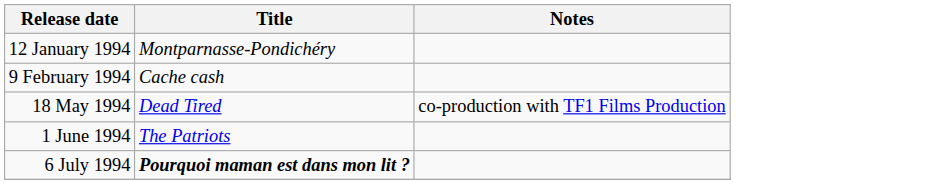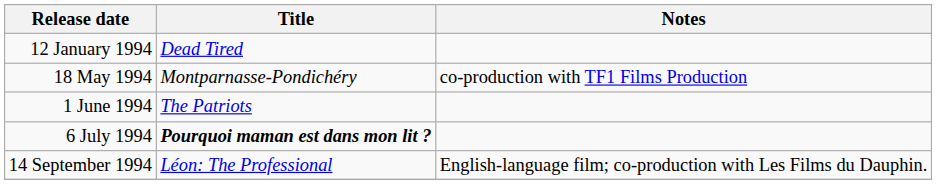 <table class="wikitable sortable">
 <tr>
 <th scope="col">Release date</th>
 <th>Title</th>
 <th>Notes</th>
 </tr>
 <tr>
 <td style="text-align:right;">12 January 1994</td>
-<td><em>Montparnasse-Pondichéry</em></td>
-<td></td>
-</tr>
-<tr>
-<td style="text-align:right;">9 February 1994</td>
-<td><em>Cache cash</em></td>
+<td><em><a href='#'>Dead Tired</a></em></td>
 <td></td>
 </tr>
 <tr>
 <td style="text-align:right;">18 May 1994</td>
-<td><em><a href='#'>Dead Tired</a></em></td>
+<td><em>Montparnasse-Pondichéry</em></td>
 <td>co-production with <a href='#'>TF1 Films Production</a></td>
 </tr>
 <tr>
 <td style="text-align:right;">1 June 1994</td>
 <td><em><a href='#'>The Patriots</a></em></td>
 <td></td>
 </tr>
 <tr>
 <td style="text-align:right;">6 July 1994</td>
 <td><strong><em>Pourquoi maman est dans mon lit ?</em></strong></td>
 <td></td>
 </tr>
 <tr>
+<td style="text-align:right;">14 September 1994</td>
+<td><em><a href='#'>Léon: The Professional</a></em></td>
+<td>English-language film; co-production with Les Films du Dauphin.</td>
+</tr>
+<tr>
 </tr>
 </table>
